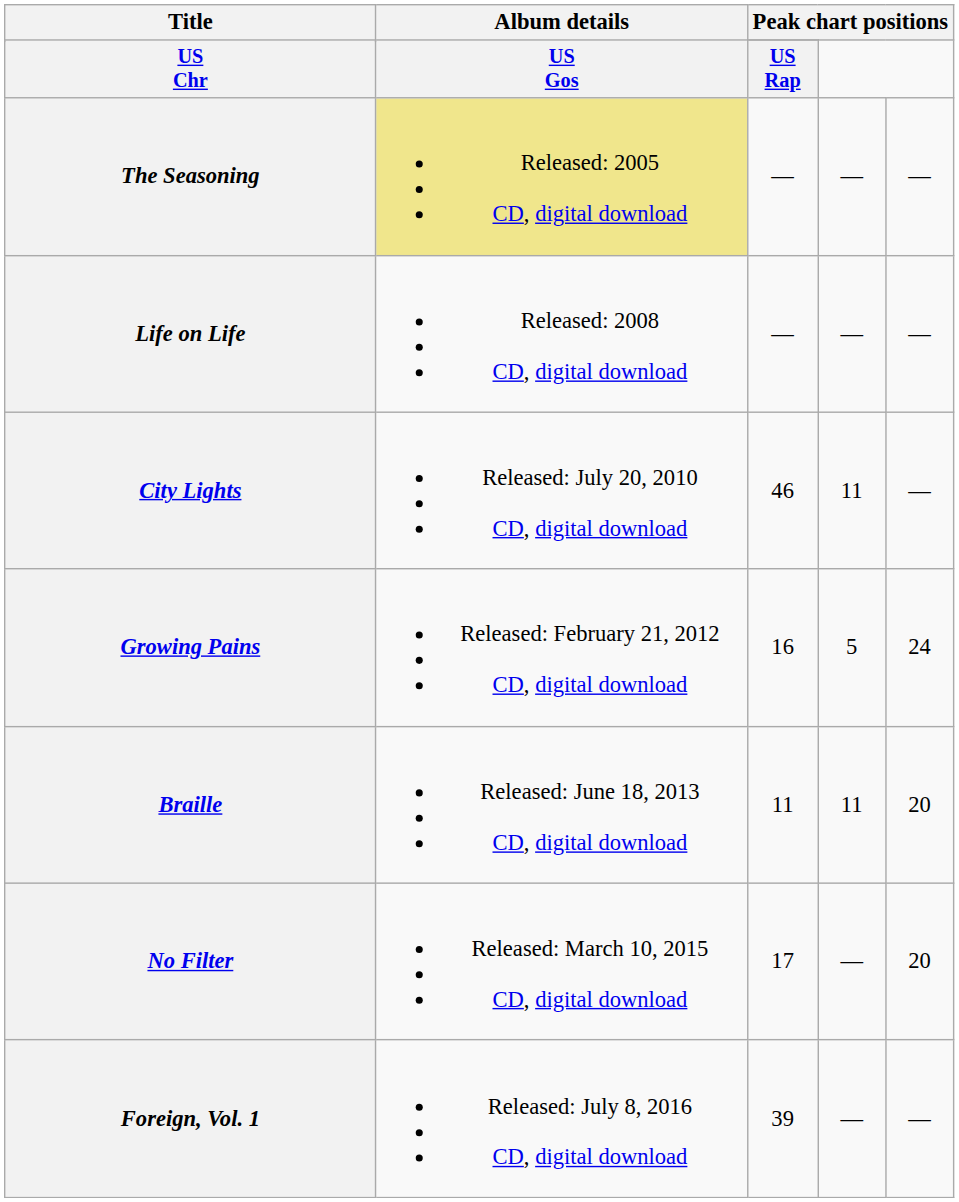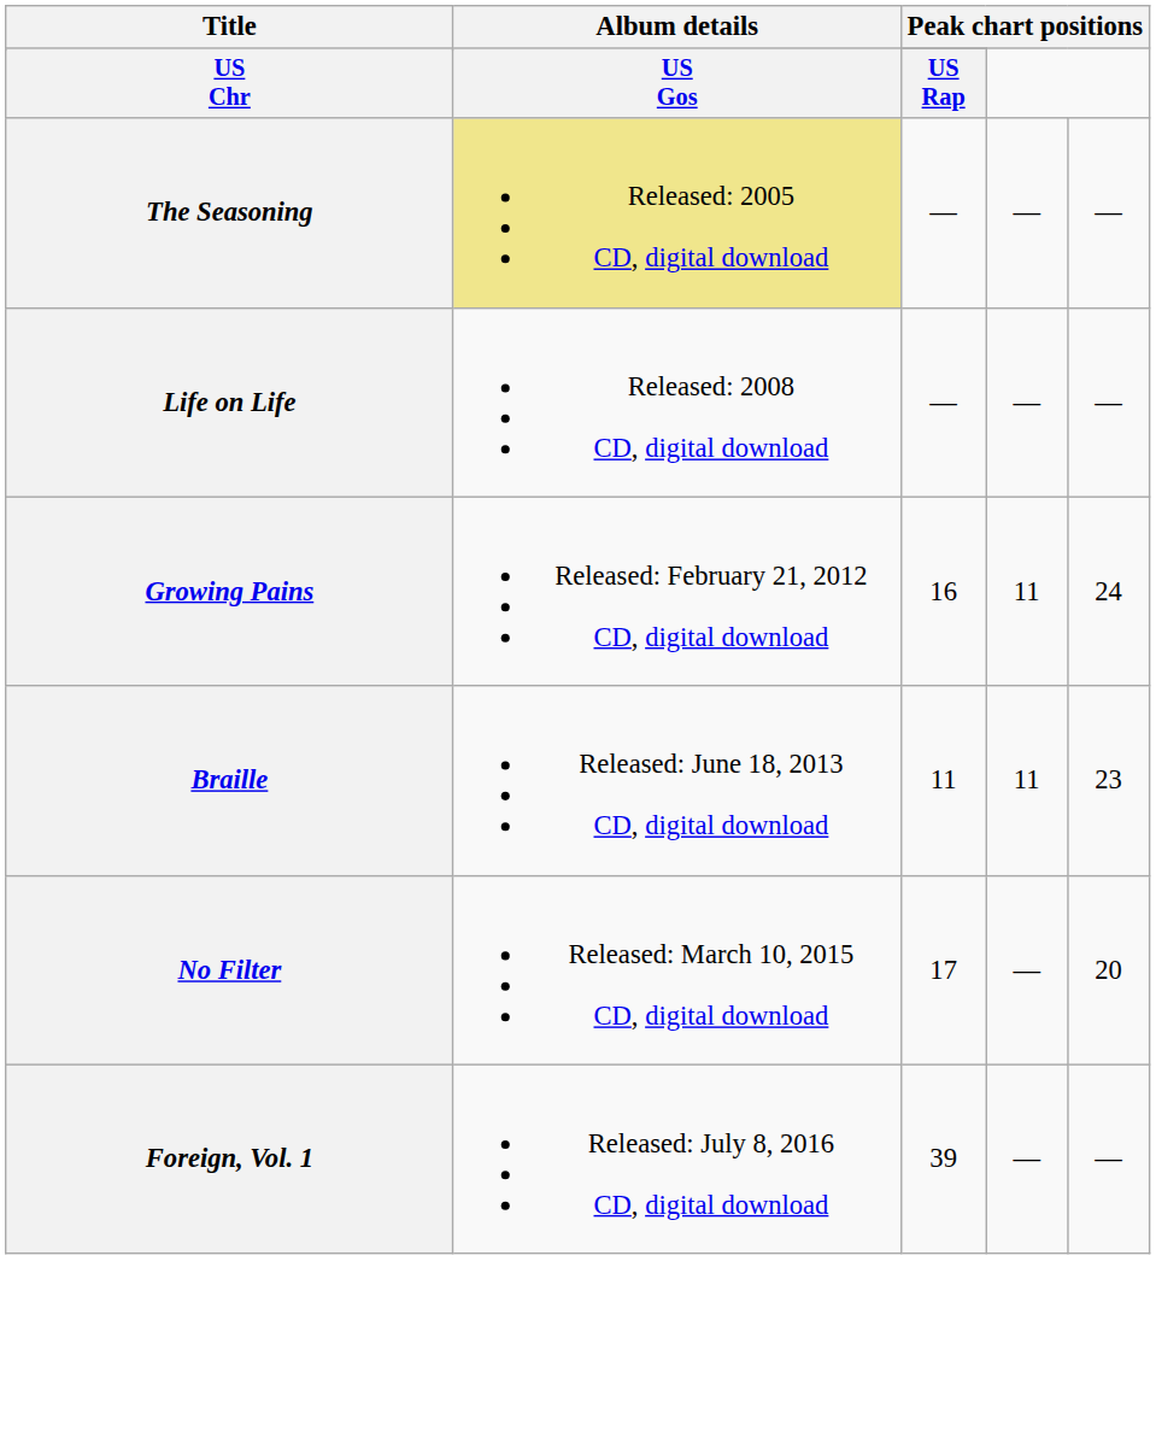 <table class="wikitable plainrowheaders" style="text-align:center;">
 <tr>
 <th scope="col" rowspan="2" style="width:16em;">Title</th>
 <th scope="col" rowspan="2" style="width:16em;">Album details</th>
 <th scope="col" colspan="3">Peak chart positions</th>
 </tr>
 <tr>
 </tr>
 <tr>
 <th style="width:3em; font-size:90%"><a href='#'>US<br>Chr</a></th>
 <th style="width:3em; font-size:90%"><a href='#'>US<br>Gos</a></th>
 <th style="width:3em; font-size:90%"><a href='#'>US<br>Rap</a></th>
 </tr>
 <tr>
 <th scope="row"><em>The Seasoning</em></th>
 <td style="background: khaki;"><br><ul><li>Released: 2005</li><li></li><li><a href='#'>CD</a>, <a href='#'>digital download</a></li></ul></td>
 <td>—</td>
 <td>—</td>
 <td>—</td>
 </tr>
 <tr>
 <th scope="row"><em>Life on Life</em></th>
 <td><br><ul><li>Released: 2008</li><li></li><li><a href='#'>CD</a>, <a href='#'>digital download</a></li></ul></td>
 <td>—</td>
 <td>—</td>
 <td>—</td>
 </tr>
 <tr>
-<th scope="row"><em><a href='#'>City Lights</a></em></th>
-<td><br><ul><li>Released: July 20, 2010</li><li></li><li><a href='#'>CD</a>, <a href='#'>digital download</a></li></ul></td>
-<td>46</td>
-<td>11</td>
-<td>—</td>
-</tr>
-<tr>
 <th scope="row"><em><a href='#'>Growing Pains</a></em></th>
 <td><br><ul><li>Released: February 21, 2012</li><li></li><li><a href='#'>CD</a>, <a href='#'>digital download</a></li></ul></td>
 <td>16</td>
-<td>5</td>
+<td>11</td>
 <td>24</td>
 </tr>
 <tr>
 <th scope="row"><em><a href='#'>Braille</a></em></th>
 <td><br><ul><li>Released: June 18, 2013</li><li></li><li><a href='#'>CD</a>, <a href='#'>digital download</a></li></ul></td>
 <td>11</td>
 <td>11</td>
-<td>20</td>
+<td>23</td>
 </tr>
 <tr>
 <th scope="row"><em><a href='#'>No Filter</a></em></th>
 <td><br><ul><li>Released: March 10, 2015</li><li></li><li><a href='#'>CD</a>, <a href='#'>digital download</a></li></ul></td>
 <td>17</td>
 <td>—</td>
 <td>20</td>
 </tr>
 <tr>
 <th scope="row"><em>Foreign, Vol. 1</em></th>
 <td><br><ul><li>Released: July 8, 2016</li><li></li><li><a href='#'>CD</a>, <a href='#'>digital download</a></li></ul></td>
 <td>39</td>
 <td>—</td>
 <td>—</td>
 </tr>
 </table>
